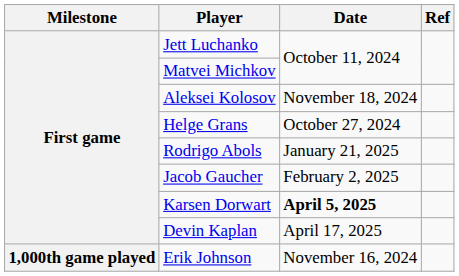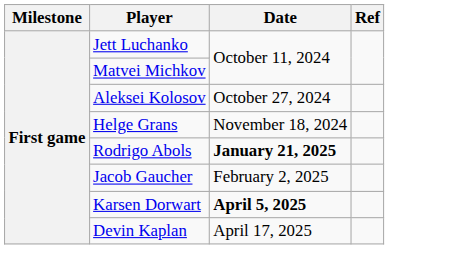 <table class="wikitable">
 <tr>
 <th scope="col">Milestone</th>
 <th scope="col">Player</th>
 <th scope="col">Date</th>
 <th scope="col">Ref</th>
 </tr>
 <tr>
 <th rowspan=8>First game</th>
 <td><a href='#'>Jett Luchanko</a></td>
 <td rowspan=2>October 11, 2024</td>
 <td rowspan=2></td>
 </tr>
 <tr>
 <td><a href='#'>Matvei Michkov</a></td>
 </tr>
 <tr>
 <td><a href='#'>Aleksei Kolosov</a></td>
+<td>October 27, 2024</td>
+<td></td>
+</tr>
+<tr>
+<td><a href='#'>Helge Grans</a></td>
 <td>November 18, 2024</td>
 <td></td>
 </tr>
 <tr>
-<td><a href='#'>Helge Grans</a></td>
-<td>October 27, 2024</td>
-<td></td>
-</tr>
-<tr>
 <td><a href='#'>Rodrigo Abols</a></td>
-<td>January 21, 2025</td>
+<td><strong>January 21, 2025</strong></td>
 <td></td>
 </tr>
 <tr>
 <td><a href='#'>Jacob Gaucher</a></td>
 <td>February 2, 2025</td>
 <td></td>
 </tr>
 <tr>
 <td><a href='#'>Karsen Dorwart</a></td>
 <td><strong>April 5, 2025</strong></td>
 <td></td>
 </tr>
 <tr>
 <td><a href='#'>Devin Kaplan</a></td>
 <td>April 17, 2025</td>
 <td></td>
 </tr>
-<tr>
-<th>1,000th game played</th>
-<td><a href='#'>Erik Johnson</a></td>
-<td>November 16, 2024</td>
-<td></td>
-</tr>
 </table>
